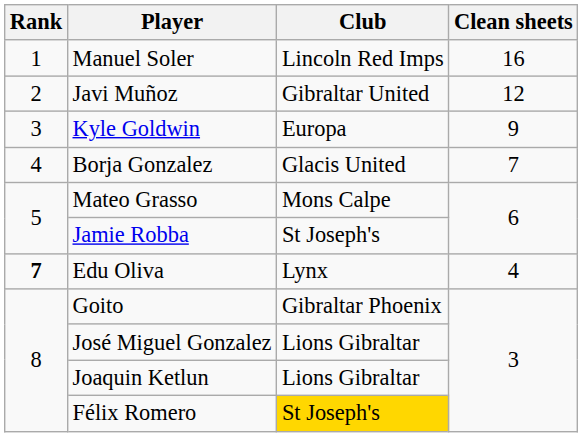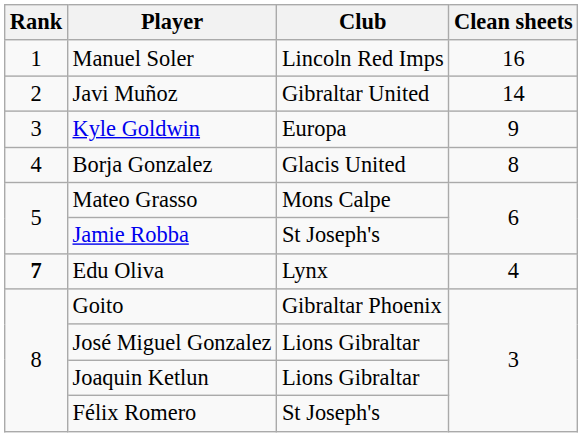 <table class="wikitable" style="text-align:center">
 <tr>
 <th>Rank</th>
 <th>Player</th>
 <th>Club</th>
 <th>Clean sheets</th>
 </tr>
 <tr>
 <td>1</td>
 <td align="left"> Manuel Soler</td>
 <td align="left">Lincoln Red Imps</td>
 <td>16</td>
 </tr>
 <tr>
 <td>2</td>
 <td align="left"> Javi Muñoz</td>
 <td align="left">Gibraltar United</td>
-<td>12</td>
+<td>14</td>
 </tr>
 <tr>
 <td>3</td>
 <td align="left"> <a href='#'>Kyle Goldwin</a></td>
 <td align="left">Europa</td>
 <td>9</td>
 </tr>
 <tr>
 <td>4</td>
 <td align="left"> Borja Gonzalez</td>
 <td align="left">Glacis United</td>
-<td>7</td>
+<td>8</td>
 </tr>
 <tr>
 <td rowspan="2">5</td>
 <td align="left"> Mateo Grasso</td>
 <td align="left">Mons Calpe</td>
 <td rowspan="2">6</td>
 </tr>
 <tr>
 <td align="left"> <a href='#'>Jamie Robba</a></td>
 <td align="left">St Joseph's</td>
 </tr>
 <tr>
 <td><strong>7</strong></td>
 <td align="left"> Edu Oliva</td>
 <td align="left">Lynx</td>
 <td>4</td>
 </tr>
 <tr>
 <td rowspan="4">8</td>
 <td align="left"> Goito</td>
 <td align="left">Gibraltar Phoenix</td>
 <td rowspan="4">3</td>
 </tr>
 <tr>
 <td align="left"> José Miguel Gonzalez</td>
 <td align="left">Lions Gibraltar</td>
 </tr>
 <tr>
 <td align="left"> Joaquin Ketlun</td>
 <td align="left">Lions Gibraltar</td>
 </tr>
 <tr>
 <td align="left"> Félix Romero</td>
-<td align="left" style="background: gold;">St Joseph's</td>
+<td align="left">St Joseph's</td>
 </tr>
 </table>
